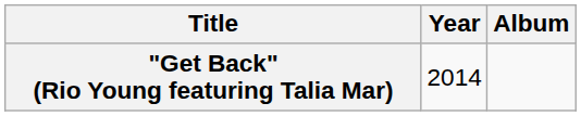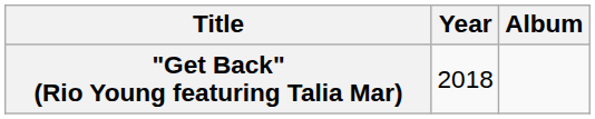 <table class="wikitable plainrowheaders" style="text-align:center;">
 <tr>
 <th scope="col" rowspan="1" style="width:16.5em;">Title</th>
 <th scope="col" rowspan="1">Year</th>
 <th scope="col" rowspan="1">Album</th>
 </tr>
 <tr>
 <th scope="row">"Get Back"<br><span>(Rio Young featuring Talia Mar)</span></th>
-<td>2014</td>
+<td>2018</td>
 <td></td>
 </tr>
 </table>
